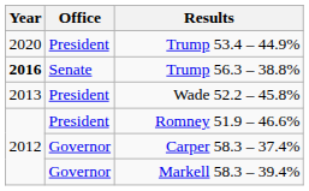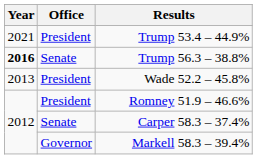 <table class=wikitable>
 <tr>
 <th width="30">Year</th>
 <th width="60">Office</th>
 <th width="180">Results</th>
 </tr>
 <tr>
-<td>2020</td>
+<td>2021</td>
 <td><a href='#'>President</a></td>
 <td align="right" ><a href='#'>Trump</a> 53.4 – 44.9%</td>
 </tr>
 <tr>
 <td><strong>2016</strong></td>
 <td><a href='#'>Senate</a></td>
 <td align="right" ><a href='#'>Trump</a> 56.3 – 38.8%</td>
 </tr>
 <tr>
 <td>2013</td>
 <td><a href='#'>President</a></td>
 <td align="right" >Wade 52.2 – 45.8%</td>
 </tr>
 <tr>
 <td rowspan="3">2012</td>
 <td><a href='#'>President</a></td>
 <td align="right" ><a href='#'>Romney</a> 51.9 – 46.6%</td>
 </tr>
 <tr>
-<td><a href='#'>Governor</a></td>
+<td><a href='#'>Senate</a></td>
 <td align="right" ><a href='#'>Carper</a> 58.3 – 37.4%</td>
 </tr>
 <tr>
 <td><a href='#'>Governor</a></td>
 <td align="right" ><a href='#'>Markell</a> 58.3 – 39.4%</td>
 </tr>
 </table>
